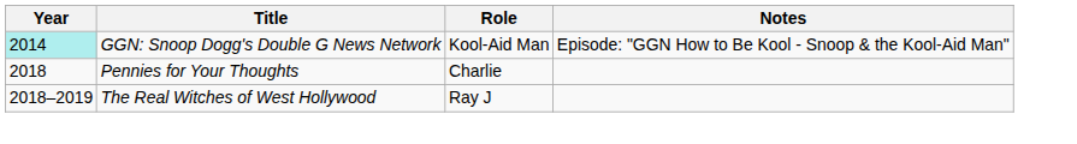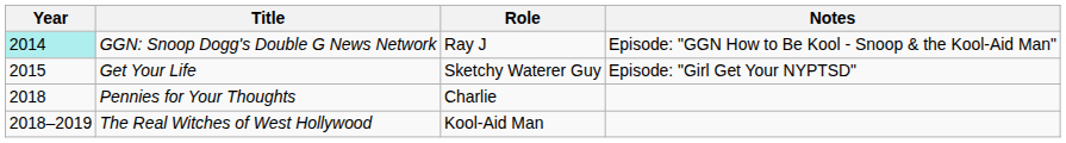 <table class="wikitable sortable">
 <tr>
 <th>Year</th>
 <th>Title</th>
 <th>Role</th>
 <th class="unsortable">Notes</th>
 </tr>
 <tr>
 <td style="background: paleturquoise;">2014</td>
 <td><em>GGN: Snoop Dogg's Double G News Network</em></td>
-<td>Kool-Aid Man</td>
+<td>Ray J</td>
 <td>Episode: "GGN How to Be Kool - Snoop & the Kool-Aid Man"</td>
+</tr>
+<tr>
+<td>2015</td>
+<td><em>Get Your Life</em></td>
+<td>Sketchy Waterer Guy</td>
+<td>Episode: "Girl Get Your NYPTSD"</td>
 </tr>
 <tr>
 <td>2018</td>
 <td><em>Pennies for Your Thoughts</em></td>
 <td>Charlie</td>
 <td></td>
 </tr>
 <tr>
 <td>2018–2019</td>
 <td><em>The Real Witches of West Hollywood</em></td>
-<td>Ray J</td>
+<td>Kool-Aid Man</td>
 <td></td>
 </tr>
 </table>
